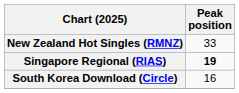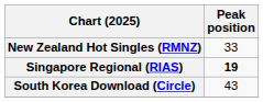 <table class="wikitable plainrowheaders sortable" style="text-align:center">
 <tr>
 <th scope="col">Chart (2025)</th>
 <th scope="col">Peak<br>position</th>
 </tr>
 <tr>
 <th scope="row">New Zealand Hot Singles (<a href='#'>RMNZ</a>)</th>
 <td>33</td>
 </tr>
 <tr>
 <th scope="row">Singapore Regional (<a href='#'>RIAS</a>)</th>
 <td><strong>19</strong></td>
 </tr>
 <tr>
 <th scope="row">South Korea Download (<a href='#'>Circle</a>)</th>
-<td>16</td>
+<td>43</td>
 </tr>
 <tr>
 </tr>
 </table>
